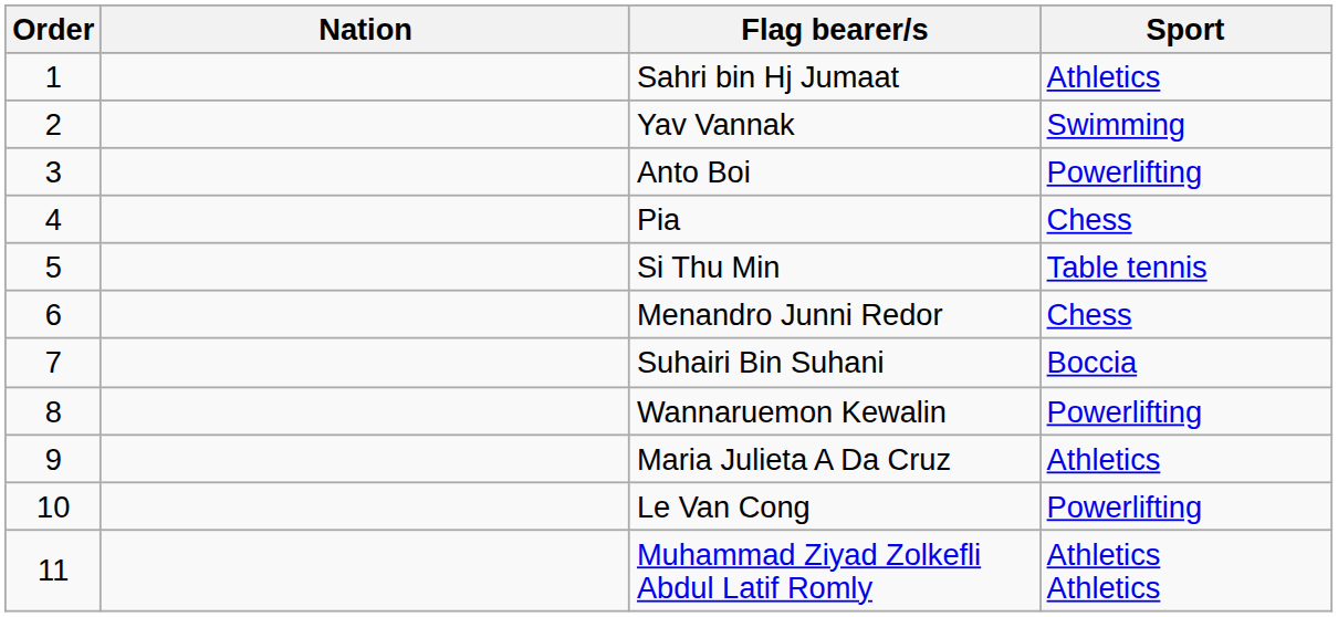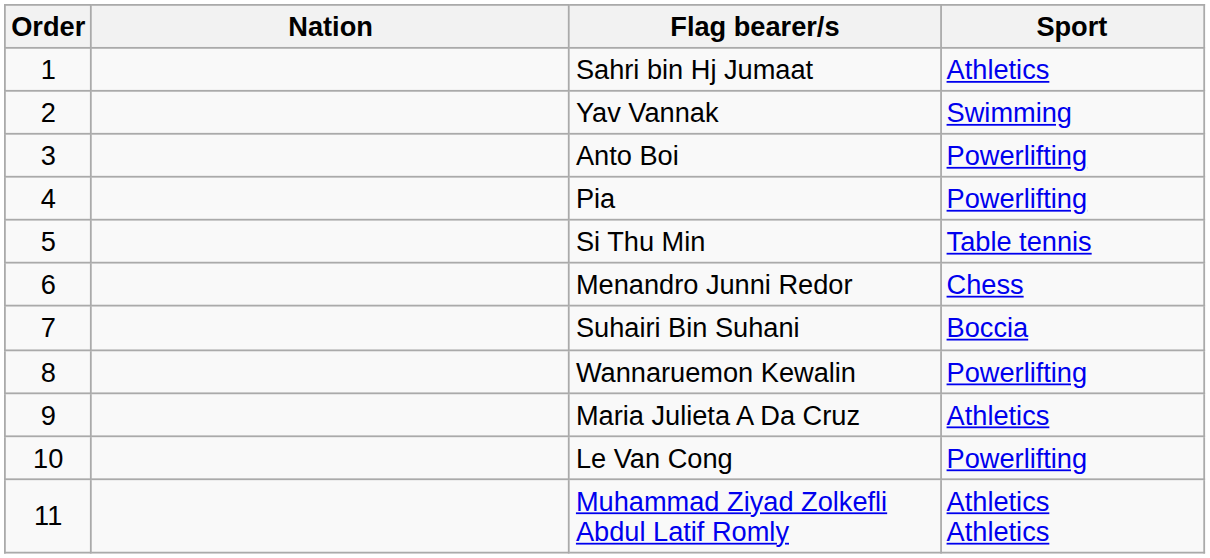 <table class="sortable wikitable" style="font-size:95%">
 <tr>
 <th width=25>Order</th>
 <th width=260>Nation</th>
 <th width=200>Flag bearer/s</th>
 <th width=140>Sport</th>
 </tr>
 <tr>
 <td align="center">1</td>
 <td></td>
 <td>Sahri bin Hj Jumaat</td>
 <td><a href='#'>Athletics</a></td>
 </tr>
 <tr>
 <td align="center">2</td>
 <td></td>
 <td>Yav Vannak</td>
 <td><a href='#'>Swimming</a></td>
 </tr>
 <tr>
 <td align="center">3</td>
 <td></td>
 <td>Anto Boi</td>
 <td><a href='#'>Powerlifting</a></td>
 </tr>
 <tr>
 <td align="center">4</td>
 <td></td>
 <td>Pia</td>
-<td><a href='#'>Chess</a></td>
+<td><a href='#'>Powerlifting</a></td>
 </tr>
 <tr>
 <td align="center">5</td>
 <td></td>
 <td>Si Thu Min</td>
 <td><a href='#'>Table tennis</a></td>
 </tr>
 <tr>
 <td align="center">6</td>
 <td></td>
 <td>Menandro Junni Redor</td>
 <td><a href='#'>Chess</a></td>
 </tr>
 <tr>
 <td align="center">7</td>
 <td></td>
 <td>Suhairi Bin Suhani</td>
 <td><a href='#'>Boccia</a></td>
 </tr>
 <tr>
 <td align="center">8</td>
 <td></td>
 <td>Wannaruemon Kewalin</td>
 <td><a href='#'>Powerlifting</a></td>
 </tr>
 <tr>
 <td align="center">9</td>
 <td></td>
 <td>Maria Julieta A Da Cruz</td>
 <td><a href='#'>Athletics</a></td>
 </tr>
 <tr>
 <td align="center">10</td>
 <td></td>
 <td>Le Van Cong</td>
 <td><a href='#'>Powerlifting</a></td>
 </tr>
 <tr>
 <td align="center">11</td>
 <td></td>
 <td><a href='#'>Muhammad Ziyad Zolkefli</a><br><a href='#'>Abdul Latif Romly</a></td>
 <td><a href='#'>Athletics</a><br><a href='#'>Athletics</a></td>
 </tr>
 </table>
